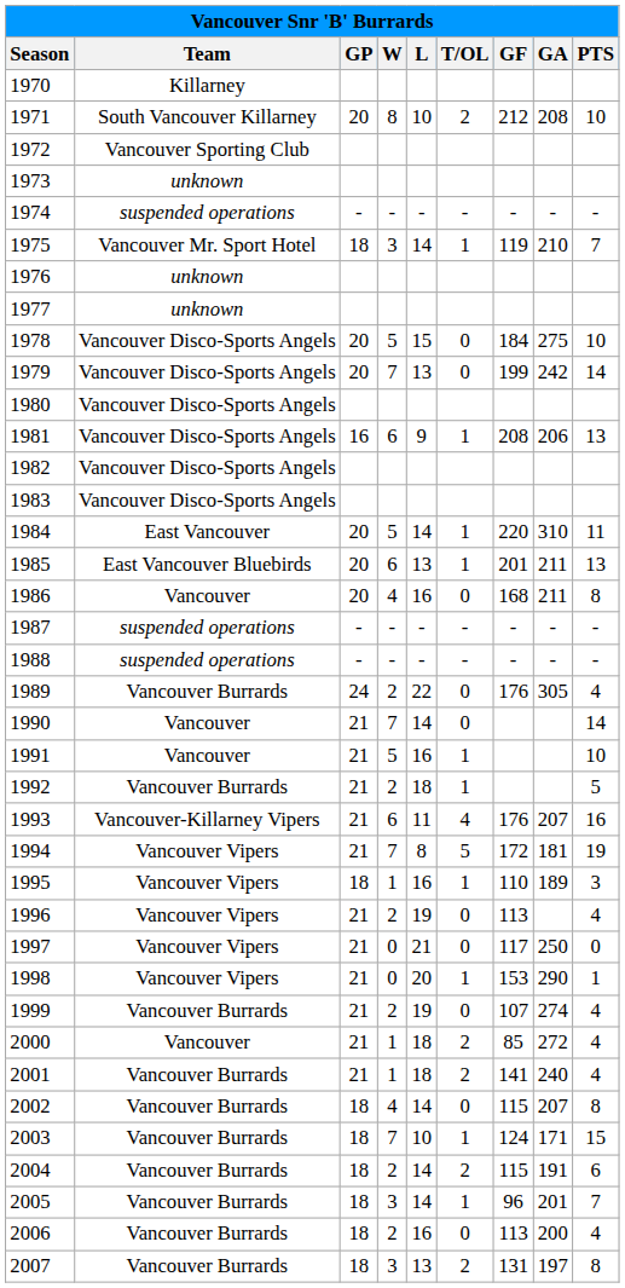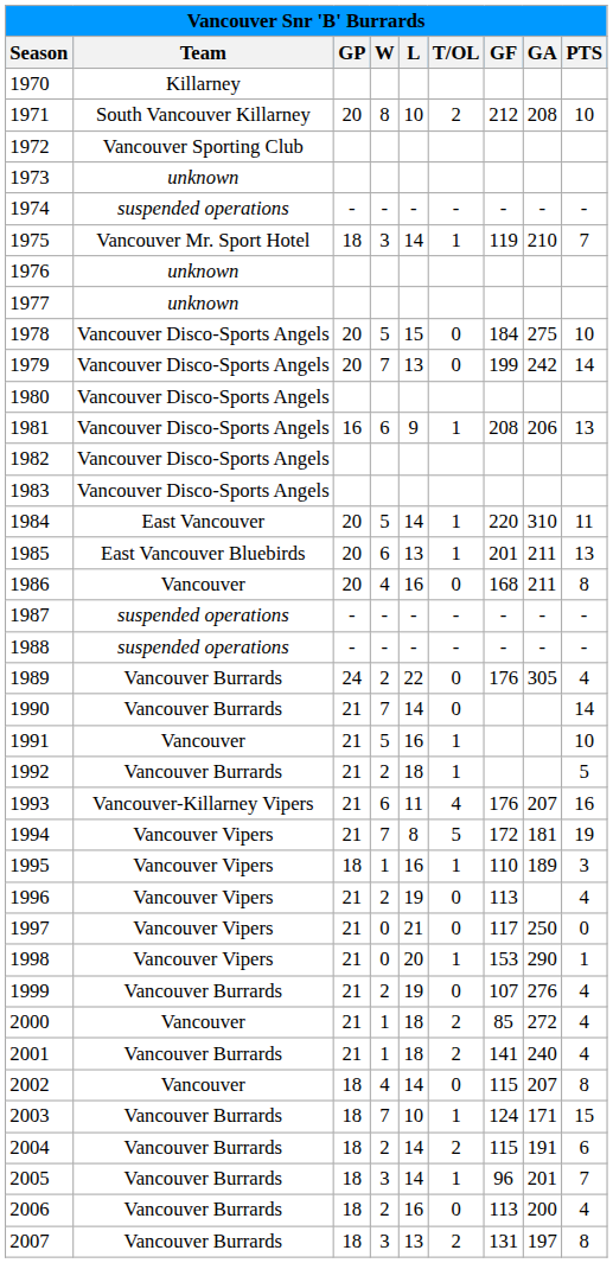 <table class="wikitable">
 <tr bgcolor="#0099FF">
 <td colspan="9" align="center"><strong>Vancouver Snr 'B' Burrards</strong></td>
 </tr>
 <tr bgcolor="0099FF">
 <th>Season</th>
 <th>Team</th>
 <th>GP</th>
 <th>W</th>
 <th>L</th>
 <th>T/OL</th>
 <th>GF</th>
 <th>GA</th>
 <th>PTS</th>
 </tr>
 <tr align="center" bgcolor="#ffffff">
 <td align="left">1970</td>
 <td>Killarney</td>
 <td></td>
 <td></td>
 <td></td>
 <td></td>
 <td></td>
 <td></td>
 <td></td>
 </tr>
 <tr align="center" bgcolor="#ffffff">
 <td align="left">1971</td>
 <td>South Vancouver Killarney</td>
 <td>20</td>
 <td>8</td>
 <td>10</td>
 <td>2</td>
 <td>212</td>
 <td>208</td>
 <td>10</td>
 </tr>
 <tr align="center" bgcolor="#ffffff">
 <td align="left">1972</td>
 <td>Vancouver Sporting Club</td>
 <td></td>
 <td></td>
 <td></td>
 <td></td>
 <td></td>
 <td></td>
 <td></td>
 </tr>
 <tr align="center" bgcolor="#ffffff">
 <td align="left">1973</td>
 <td><em>unknown</em></td>
 <td></td>
 <td></td>
 <td></td>
 <td></td>
 <td></td>
 <td></td>
 <td></td>
 </tr>
 <tr align="center" bgcolor="#ffffff">
 <td align="left">1974</td>
 <td><em>suspended operations</em></td>
 <td>-</td>
 <td>-</td>
 <td>-</td>
 <td>-</td>
 <td>-</td>
 <td>-</td>
 <td>-</td>
 </tr>
 <tr align="center" bgcolor="#ffffff">
 <td align="left">1975</td>
 <td>Vancouver Mr. Sport Hotel</td>
 <td>18</td>
 <td>3</td>
 <td>14</td>
 <td>1</td>
 <td>119</td>
 <td>210</td>
 <td>7</td>
 </tr>
 <tr align="center" bgcolor="#ffffff">
 <td align="left">1976</td>
 <td><em>unknown</em></td>
 <td></td>
 <td></td>
 <td></td>
 <td></td>
 <td></td>
 <td></td>
 <td></td>
 </tr>
 <tr align="center" bgcolor="#ffffff">
 <td align="left">1977</td>
 <td><em>unknown</em></td>
 <td></td>
 <td></td>
 <td></td>
 <td></td>
 <td></td>
 <td></td>
 <td></td>
 </tr>
 <tr align="center" bgcolor="#ffffff">
 <td align="left">1978</td>
 <td>Vancouver Disco-Sports Angels</td>
 <td>20</td>
 <td>5</td>
 <td>15</td>
 <td>0</td>
 <td>184</td>
 <td>275</td>
 <td>10</td>
 </tr>
 <tr align="center" bgcolor="#ffffff">
 <td align="left">1979</td>
 <td>Vancouver Disco-Sports Angels</td>
 <td>20</td>
 <td>7</td>
 <td>13</td>
 <td>0</td>
 <td>199</td>
 <td>242</td>
 <td>14</td>
 </tr>
 <tr align="center" bgcolor="#ffffff">
 <td align="left">1980</td>
 <td>Vancouver Disco-Sports Angels</td>
 <td></td>
 <td></td>
 <td></td>
 <td></td>
 <td></td>
 <td></td>
 <td></td>
 </tr>
 <tr align="center" bgcolor="#ffffff">
 <td align="left">1981</td>
 <td>Vancouver Disco-Sports Angels</td>
 <td>16</td>
 <td>6</td>
 <td>9</td>
 <td>1</td>
 <td>208</td>
 <td>206</td>
 <td>13</td>
 </tr>
 <tr align="center" bgcolor="#ffffff">
 <td align="left">1982</td>
 <td>Vancouver Disco-Sports Angels</td>
 <td></td>
 <td></td>
 <td></td>
 <td></td>
 <td></td>
 <td></td>
 <td></td>
 </tr>
 <tr align="center" bgcolor="#ffffff">
 <td align="left">1983</td>
 <td>Vancouver Disco-Sports Angels</td>
 <td></td>
 <td></td>
 <td></td>
 <td></td>
 <td></td>
 <td></td>
 <td></td>
 </tr>
 <tr align="center" bgcolor="#ffffff">
 <td align="left">1984</td>
 <td>East Vancouver</td>
 <td>20</td>
 <td>5</td>
 <td>14</td>
 <td>1</td>
 <td>220</td>
 <td>310</td>
 <td>11</td>
 </tr>
 <tr align="center" bgcolor="#ffffff">
 <td align="left">1985</td>
 <td>East Vancouver Bluebirds</td>
 <td>20</td>
 <td>6</td>
 <td>13</td>
 <td>1</td>
 <td>201</td>
 <td>211</td>
 <td>13</td>
 </tr>
 <tr align="center" bgcolor="#ffffff">
 <td align="left">1986</td>
 <td>Vancouver</td>
 <td>20</td>
 <td>4</td>
 <td>16</td>
 <td>0</td>
 <td>168</td>
 <td>211</td>
 <td>8</td>
 </tr>
 <tr align="center" bgcolor="#ffffff">
 <td align="left">1987</td>
 <td><em>suspended operations</em></td>
 <td>-</td>
 <td>-</td>
 <td>-</td>
 <td>-</td>
 <td>-</td>
 <td>-</td>
 <td>-</td>
 </tr>
 <tr align="center" bgcolor="#ffffff">
 <td align="left">1988</td>
 <td><em>suspended operations</em></td>
 <td>-</td>
 <td>-</td>
 <td>-</td>
 <td>-</td>
 <td>-</td>
 <td>-</td>
 <td>-</td>
 </tr>
 <tr align="center" bgcolor="#ffffff">
 <td align="left">1989</td>
 <td>Vancouver Burrards</td>
 <td>24</td>
 <td>2</td>
 <td>22</td>
 <td>0</td>
 <td>176</td>
 <td>305</td>
 <td>4</td>
 </tr>
 <tr align="center" bgcolor="#ffffff">
 <td align="left">1990</td>
-<td>Vancouver</td>
+<td>Vancouver Burrards</td>
 <td>21</td>
 <td>7</td>
 <td>14</td>
 <td>0</td>
 <td></td>
 <td></td>
 <td>14</td>
 </tr>
 <tr align="center" bgcolor="#ffffff">
 <td align="left">1991</td>
 <td>Vancouver</td>
 <td>21</td>
 <td>5</td>
 <td>16</td>
 <td>1</td>
 <td></td>
 <td></td>
 <td>10</td>
 </tr>
 <tr align="center" bgcolor="#ffffff">
 <td align="left">1992</td>
 <td>Vancouver Burrards</td>
 <td>21</td>
 <td>2</td>
 <td>18</td>
 <td>1</td>
 <td></td>
 <td></td>
 <td>5</td>
 </tr>
 <tr align="center" bgcolor="#ffffff">
 <td align="left">1993</td>
 <td>Vancouver-Killarney Vipers</td>
 <td>21</td>
 <td>6</td>
 <td>11</td>
 <td>4</td>
 <td>176</td>
 <td>207</td>
 <td>16</td>
 </tr>
 <tr align="center" bgcolor="#ffffff">
 <td align="left">1994</td>
 <td>Vancouver Vipers</td>
 <td>21</td>
 <td>7</td>
 <td>8</td>
 <td>5</td>
 <td>172</td>
 <td>181</td>
 <td>19</td>
 </tr>
 <tr align="center" bgcolor="#ffffff">
 <td align="left">1995</td>
 <td>Vancouver Vipers</td>
 <td>18</td>
 <td>1</td>
 <td>16</td>
 <td>1</td>
 <td>110</td>
 <td>189</td>
 <td>3</td>
 </tr>
 <tr align="center" bgcolor="#ffffff">
 <td align="left">1996</td>
 <td>Vancouver Vipers</td>
 <td>21</td>
 <td>2</td>
 <td>19</td>
 <td>0</td>
 <td>113</td>
 <td></td>
 <td>4</td>
 </tr>
 <tr align="center" bgcolor="#ffffff">
 <td align="left">1997</td>
 <td>Vancouver Vipers</td>
 <td>21</td>
 <td>0</td>
 <td>21</td>
 <td>0</td>
 <td>117</td>
 <td>250</td>
 <td>0</td>
 </tr>
 <tr align="center" bgcolor="#ffffff">
 <td align="left">1998</td>
 <td>Vancouver Vipers</td>
 <td>21</td>
 <td>0</td>
 <td>20</td>
 <td>1</td>
 <td>153</td>
 <td>290</td>
 <td>1</td>
 </tr>
 <tr align="center" bgcolor="#ffffff">
 <td align="left">1999</td>
 <td>Vancouver Burrards</td>
 <td>21</td>
 <td>2</td>
 <td>19</td>
 <td>0</td>
 <td>107</td>
-<td>274</td>
+<td>276</td>
 <td>4</td>
 </tr>
 <tr align="center" bgcolor="#ffffff">
 <td align="left">2000</td>
 <td>Vancouver</td>
 <td>21</td>
 <td>1</td>
 <td>18</td>
 <td>2</td>
 <td>85</td>
 <td>272</td>
 <td>4</td>
 </tr>
 <tr align="center" bgcolor="#ffffff">
 <td align="left">2001</td>
 <td>Vancouver Burrards</td>
 <td>21</td>
 <td>1</td>
 <td>18</td>
 <td>2</td>
 <td>141</td>
 <td>240</td>
 <td>4</td>
 </tr>
 <tr align="center" bgcolor="#ffffff">
 <td align="left">2002</td>
-<td>Vancouver Burrards</td>
+<td>Vancouver</td>
 <td>18</td>
 <td>4</td>
 <td>14</td>
 <td>0</td>
 <td>115</td>
 <td>207</td>
 <td>8</td>
 </tr>
 <tr align="center" bgcolor="#ffffff">
 <td align="left">2003</td>
 <td>Vancouver Burrards</td>
 <td>18</td>
 <td>7</td>
 <td>10</td>
 <td>1</td>
 <td>124</td>
 <td>171</td>
 <td>15</td>
 </tr>
 <tr align="center" bgcolor="#ffffff">
 <td align="left">2004</td>
 <td>Vancouver Burrards</td>
 <td>18</td>
 <td>2</td>
 <td>14</td>
 <td>2</td>
 <td>115</td>
 <td>191</td>
 <td>6</td>
 </tr>
 <tr align="center" bgcolor="#ffffff">
 <td align="left">2005</td>
 <td>Vancouver Burrards</td>
 <td>18</td>
 <td>3</td>
 <td>14</td>
 <td>1</td>
 <td>96</td>
 <td>201</td>
 <td>7</td>
 </tr>
 <tr align="center" bgcolor="#ffffff">
 <td align="left">2006</td>
 <td>Vancouver Burrards</td>
 <td>18</td>
 <td>2</td>
 <td>16</td>
 <td>0</td>
 <td>113</td>
 <td>200</td>
 <td>4</td>
 </tr>
 <tr align="center" bgcolor="#ffffff">
 <td align="left">2007</td>
 <td>Vancouver Burrards</td>
 <td>18</td>
 <td>3</td>
 <td>13</td>
 <td>2</td>
 <td>131</td>
 <td>197</td>
 <td>8</td>
 </tr>
 </table>
